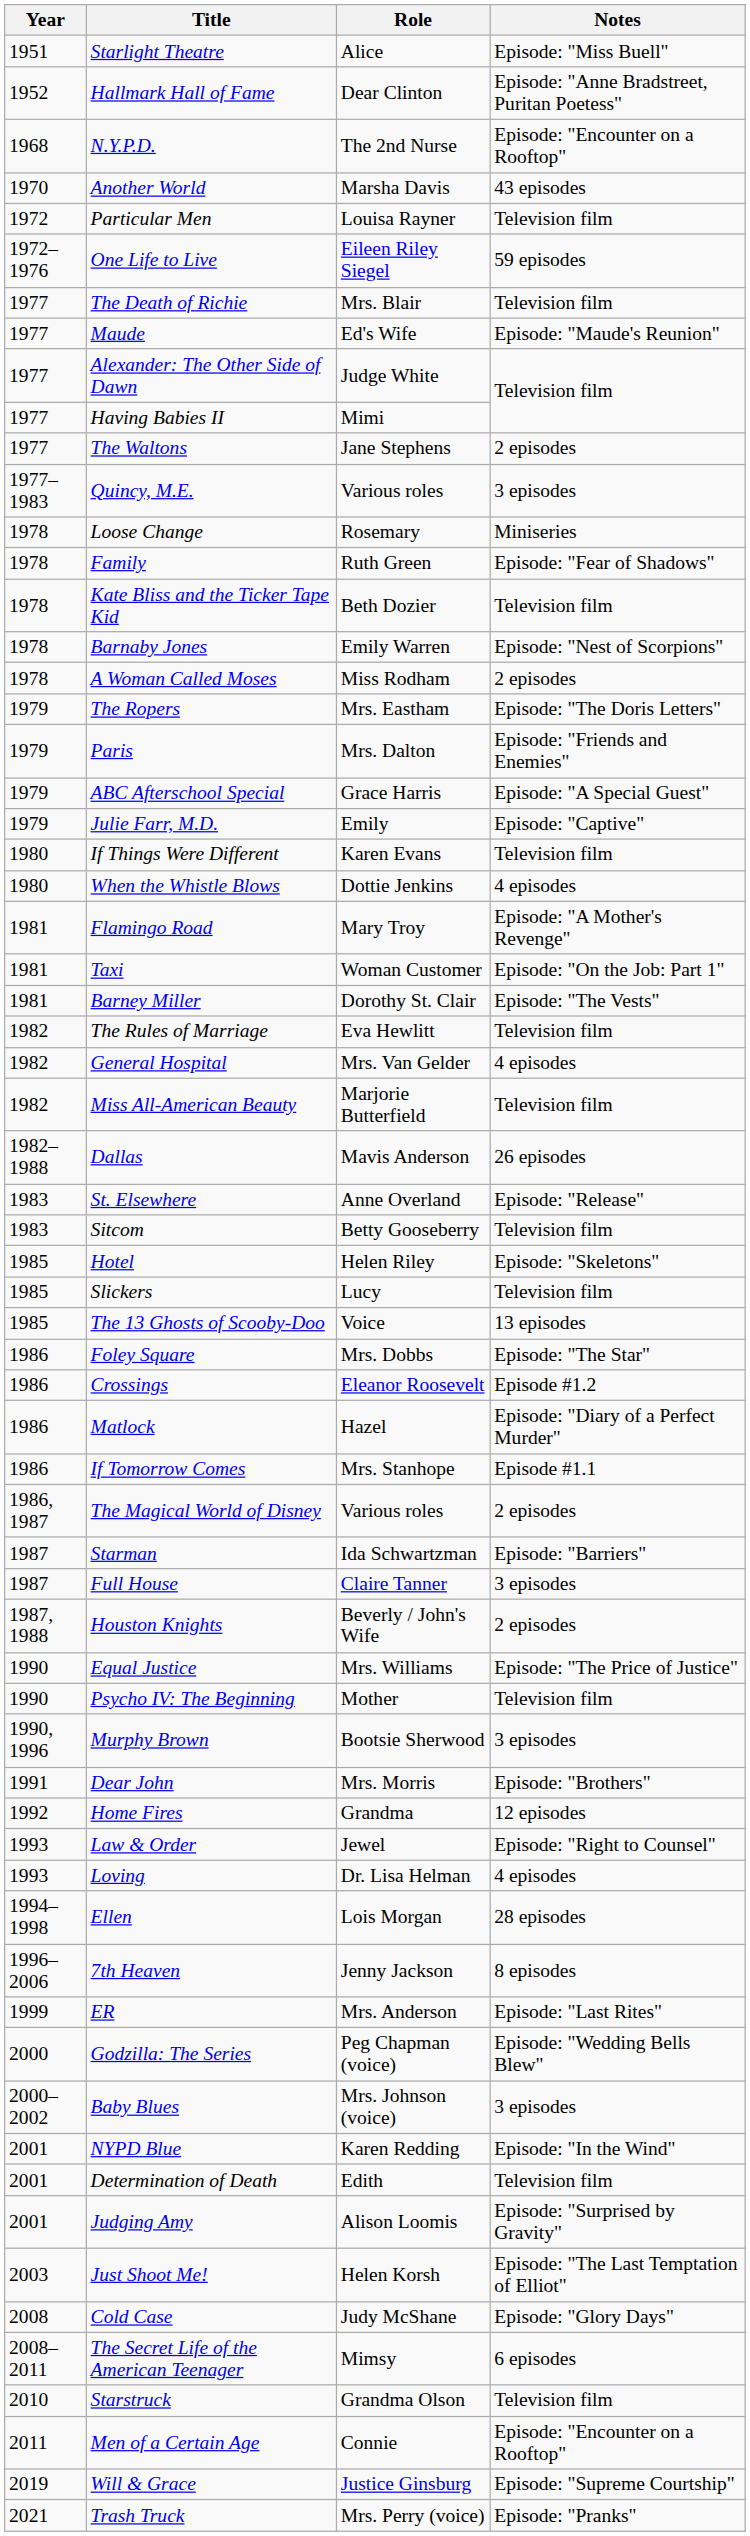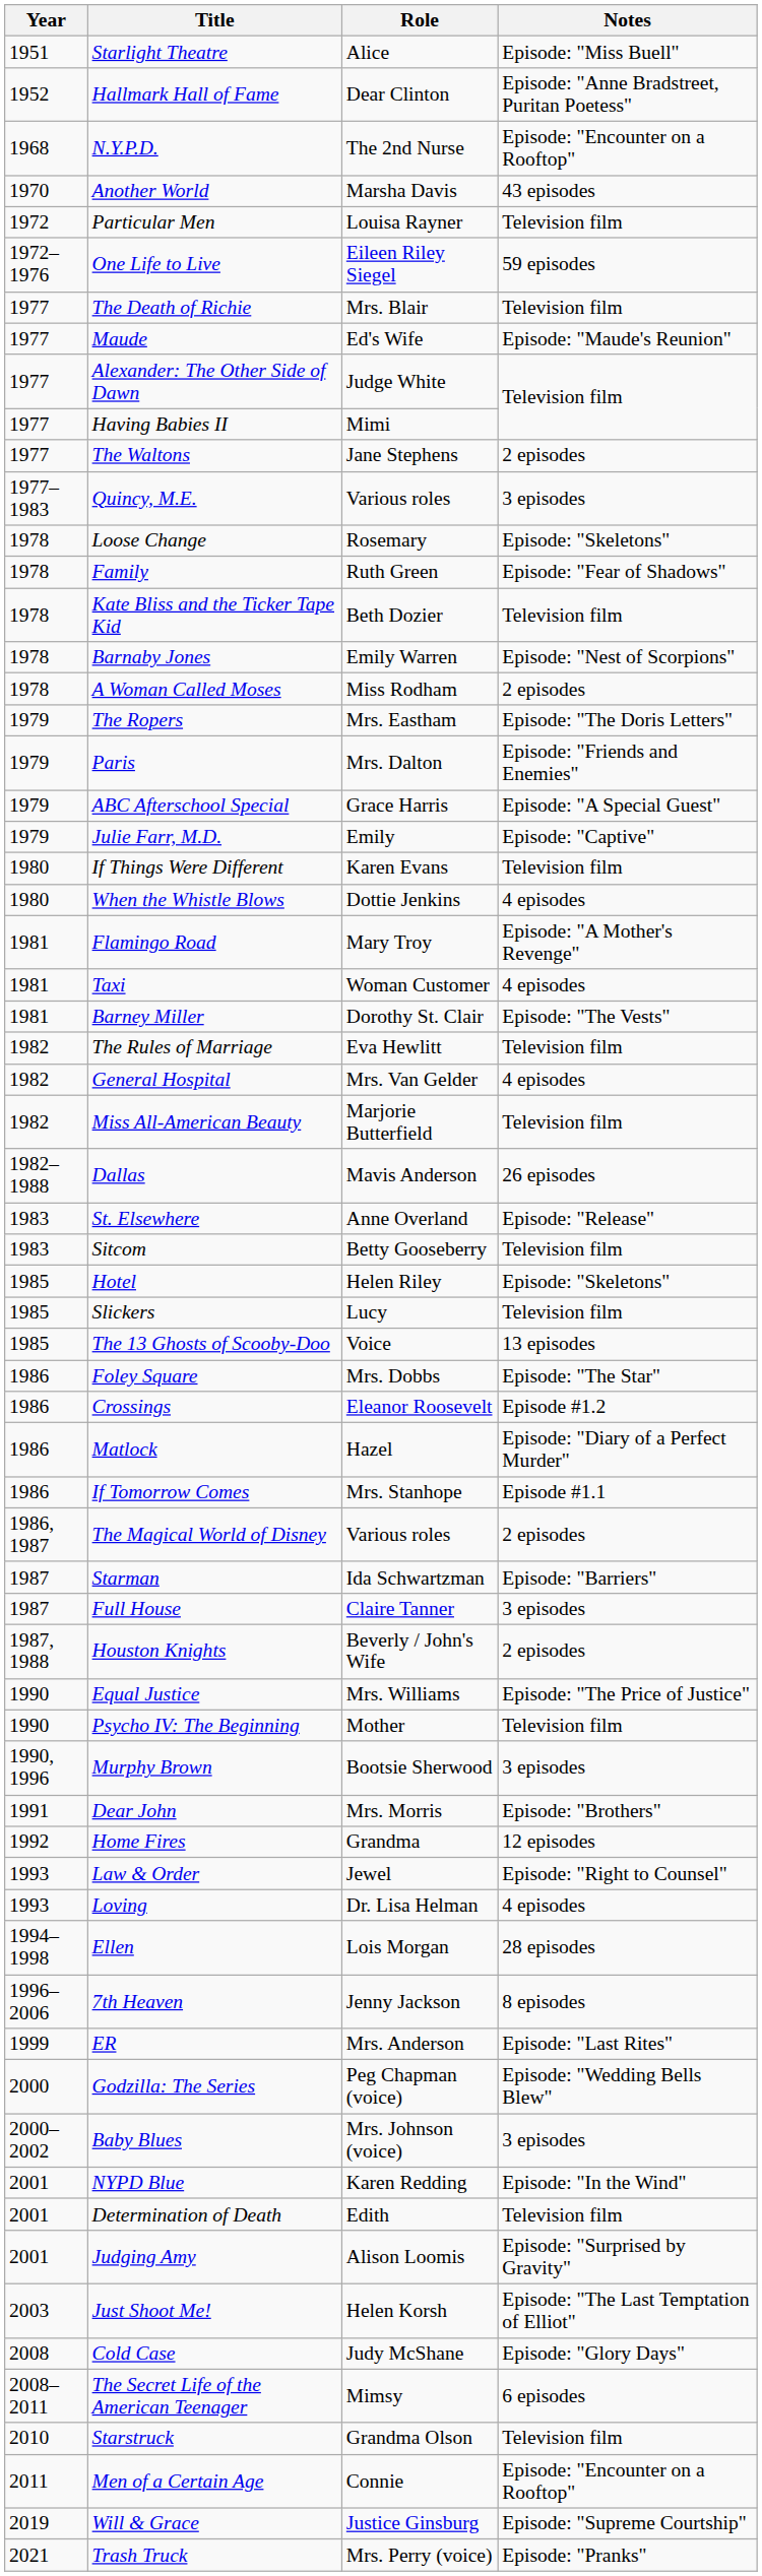 <table class="wikitable sortable">
 <tr>
 <th>Year</th>
 <th>Title</th>
 <th>Role</th>
 <th>Notes</th>
 </tr>
 <tr>
 <td>1951</td>
 <td><a href='#'><em>Starlight Theatre</em></a></td>
 <td>Alice</td>
 <td>Episode: "Miss Buell"</td>
 </tr>
 <tr>
 <td>1952</td>
 <td><em><a href='#'>Hallmark Hall of Fame</a></em></td>
 <td>Dear Clinton</td>
 <td>Episode: "Anne Bradstreet, Puritan Poetess"</td>
 </tr>
 <tr>
 <td>1968</td>
 <td><a href='#'><em>N.Y.P.D.</em></a></td>
 <td>The 2nd Nurse</td>
 <td>Episode: "Encounter on a Rooftop"</td>
 </tr>
 <tr>
 <td>1970</td>
 <td><a href='#'><em>Another World</em></a></td>
 <td>Marsha Davis</td>
 <td>43 episodes</td>
 </tr>
 <tr>
 <td>1972</td>
 <td><em>Particular Men</em></td>
 <td>Louisa Rayner</td>
 <td>Television film</td>
 </tr>
 <tr>
 <td>1972–1976</td>
 <td><em><a href='#'>One Life to Live</a></em></td>
 <td><a href='#'>Eileen Riley Siegel</a></td>
 <td>59 episodes</td>
 </tr>
 <tr>
 <td>1977</td>
 <td><em><a href='#'>The Death of Richie</a></em></td>
 <td>Mrs. Blair</td>
 <td>Television film</td>
 </tr>
 <tr>
 <td>1977</td>
 <td><a href='#'><em>Maude</em></a></td>
 <td>Ed's Wife</td>
 <td>Episode: "Maude's Reunion"</td>
 </tr>
 <tr>
 <td>1977</td>
 <td><em><a href='#'>Alexander: The Other Side of Dawn</a></em></td>
 <td>Judge White</td>
 <td rowspan="2">Television film</td>
 </tr>
 <tr>
 <td>1977</td>
 <td><em>Having Babies II</em></td>
 <td>Mimi</td>
 </tr>
 <tr>
 <td>1977</td>
 <td><em><a href='#'>The Waltons</a></em></td>
 <td>Jane Stephens</td>
 <td>2 episodes</td>
 </tr>
 <tr>
 <td>1977–1983</td>
 <td><em><a href='#'>Quincy, M.E.</a></em></td>
 <td>Various roles</td>
 <td>3 episodes</td>
 </tr>
 <tr>
 <td>1978</td>
 <td><em>Loose Change</em></td>
 <td>Rosemary</td>
-<td>Miniseries</td>
+<td>Episode: "Skeletons"</td>
 </tr>
 <tr>
 <td>1978</td>
 <td><a href='#'><em>Family</em></a></td>
 <td>Ruth Green</td>
 <td>Episode: "Fear of Shadows"</td>
 </tr>
 <tr>
 <td>1978</td>
 <td><em><a href='#'>Kate Bliss and the Ticker Tape Kid</a></em></td>
 <td>Beth Dozier</td>
 <td>Television film</td>
 </tr>
 <tr>
 <td>1978</td>
 <td><em><a href='#'>Barnaby Jones</a></em></td>
 <td>Emily Warren</td>
 <td>Episode: "Nest of Scorpions"</td>
 </tr>
 <tr>
 <td>1978</td>
 <td><em><a href='#'>A Woman Called Moses</a></em></td>
 <td>Miss Rodham</td>
 <td>2 episodes</td>
 </tr>
 <tr>
 <td>1979</td>
 <td><em><a href='#'>The Ropers</a></em></td>
 <td>Mrs. Eastham</td>
 <td>Episode: "The Doris Letters"</td>
 </tr>
 <tr>
 <td>1979</td>
 <td><a href='#'><em>Paris</em></a></td>
 <td>Mrs. Dalton</td>
 <td>Episode: "Friends and Enemies"</td>
 </tr>
 <tr>
 <td>1979</td>
 <td><em><a href='#'>ABC Afterschool Special</a></em></td>
 <td>Grace Harris</td>
 <td>Episode: "A Special Guest"</td>
 </tr>
 <tr>
 <td>1979</td>
 <td><em><a href='#'>Julie Farr, M.D.</a></em></td>
 <td>Emily</td>
 <td>Episode: "Captive"</td>
 </tr>
 <tr>
 <td>1980</td>
 <td><em>If Things Were Different</em></td>
 <td>Karen Evans</td>
 <td>Television film</td>
 </tr>
 <tr>
 <td>1980</td>
 <td><em><a href='#'>When the Whistle Blows</a></em></td>
 <td>Dottie Jenkins</td>
 <td>4 episodes</td>
 </tr>
 <tr>
 <td>1981</td>
 <td><a href='#'><em>Flamingo Road</em></a></td>
 <td>Mary Troy</td>
 <td>Episode: "A Mother's Revenge"</td>
 </tr>
 <tr>
 <td>1981</td>
 <td><a href='#'><em>Taxi</em></a></td>
 <td>Woman Customer</td>
-<td>Episode: "On the Job: Part 1"</td>
+<td>4 episodes</td>
 </tr>
 <tr>
 <td>1981</td>
 <td><em><a href='#'>Barney Miller</a></em></td>
 <td>Dorothy St. Clair</td>
 <td>Episode: "The Vests"</td>
 </tr>
 <tr>
 <td>1982</td>
 <td><em>The Rules of Marriage</em></td>
 <td>Eva Hewlitt</td>
 <td>Television film</td>
 </tr>
 <tr>
 <td>1982</td>
 <td><em><a href='#'>General Hospital</a></em></td>
 <td>Mrs. Van Gelder</td>
 <td>4 episodes</td>
 </tr>
 <tr>
 <td>1982</td>
 <td><em><a href='#'>Miss All-American Beauty</a></em></td>
 <td>Marjorie Butterfield</td>
 <td>Television film</td>
 </tr>
 <tr>
 <td>1982–1988</td>
 <td><em><a href='#'>Dallas</a></em></td>
 <td>Mavis Anderson</td>
 <td>26 episodes</td>
 </tr>
 <tr>
 <td>1983</td>
 <td><em><a href='#'>St. Elsewhere</a></em></td>
 <td>Anne Overland</td>
 <td>Episode: "Release"</td>
 </tr>
 <tr>
 <td>1983</td>
 <td><em>Sitcom</em></td>
 <td>Betty Gooseberry</td>
 <td>Television film</td>
 </tr>
 <tr>
 <td>1985</td>
 <td><a href='#'><em>Hotel</em></a></td>
 <td>Helen Riley</td>
 <td>Episode: "Skeletons"</td>
 </tr>
 <tr>
 <td>1985</td>
 <td><em>Slickers</em></td>
 <td>Lucy</td>
 <td>Television film</td>
 </tr>
 <tr>
 <td>1985</td>
 <td><em><a href='#'>The 13 Ghosts of Scooby-Doo</a></em></td>
 <td>Voice</td>
 <td>13 episodes</td>
 </tr>
 <tr>
 <td>1986</td>
 <td><a href='#'><em>Foley Square</em></a></td>
 <td>Mrs. Dobbs</td>
 <td>Episode: "The Star"</td>
 </tr>
 <tr>
 <td>1986</td>
 <td><a href='#'><em>Crossings</em></a></td>
 <td><a href='#'>Eleanor Roosevelt</a></td>
 <td>Episode #1.2</td>
 </tr>
 <tr>
 <td>1986</td>
 <td><a href='#'><em>Matlock</em></a></td>
 <td>Hazel</td>
 <td>Episode: "Diary of a Perfect Murder"</td>
 </tr>
 <tr>
 <td>1986</td>
 <td><a href='#'><em>If Tomorrow Comes</em></a></td>
 <td>Mrs. Stanhope</td>
 <td>Episode #1.1</td>
 </tr>
 <tr>
 <td>1986, 1987</td>
 <td><em><a href='#'>The Magical World of Disney</a></em></td>
 <td>Various roles</td>
 <td>2 episodes</td>
 </tr>
 <tr>
 <td>1987</td>
 <td><a href='#'><em>Starman</em></a></td>
 <td>Ida Schwartzman</td>
 <td>Episode: "Barriers"</td>
 </tr>
 <tr>
 <td>1987</td>
 <td><em><a href='#'>Full House</a></em></td>
 <td><a href='#'>Claire Tanner</a></td>
 <td>3 episodes</td>
 </tr>
 <tr>
 <td>1987, 1988</td>
 <td><em><a href='#'>Houston Knights</a></em></td>
 <td>Beverly / John's Wife</td>
 <td>2 episodes</td>
 </tr>
 <tr>
 <td>1990</td>
 <td><a href='#'><em>Equal Justice</em></a></td>
 <td>Mrs. Williams</td>
 <td>Episode: "The Price of Justice"</td>
 </tr>
 <tr>
 <td>1990</td>
 <td><em><a href='#'>Psycho IV: The Beginning</a></em></td>
 <td>Mother</td>
 <td>Television film</td>
 </tr>
 <tr>
 <td>1990, 1996</td>
 <td><em><a href='#'>Murphy Brown</a></em></td>
 <td>Bootsie Sherwood</td>
 <td>3 episodes</td>
 </tr>
 <tr>
 <td>1991</td>
 <td><a href='#'><em>Dear John</em></a></td>
 <td>Mrs. Morris</td>
 <td>Episode: "Brothers"</td>
 </tr>
 <tr>
 <td>1992</td>
 <td><a href='#'><em>Home Fires</em></a></td>
 <td>Grandma</td>
 <td>12 episodes</td>
 </tr>
 <tr>
 <td>1993</td>
 <td><em><a href='#'>Law & Order</a></em></td>
 <td>Jewel</td>
 <td>Episode: "Right to Counsel"</td>
 </tr>
 <tr>
 <td>1993</td>
 <td><a href='#'><em>Loving</em></a></td>
 <td>Dr. Lisa Helman</td>
 <td>4 episodes</td>
 </tr>
 <tr>
 <td>1994–1998</td>
 <td><a href='#'><em>Ellen</em></a></td>
 <td>Lois Morgan</td>
 <td>28 episodes</td>
 </tr>
 <tr>
 <td>1996–2006</td>
 <td><a href='#'><em>7th Heaven</em></a></td>
 <td>Jenny Jackson</td>
 <td>8 episodes</td>
 </tr>
 <tr>
 <td>1999</td>
 <td><a href='#'><em>ER</em></a></td>
 <td>Mrs. Anderson</td>
 <td>Episode: "Last Rites"</td>
 </tr>
 <tr>
 <td>2000</td>
 <td><em><a href='#'>Godzilla: The Series</a></em></td>
 <td>Peg Chapman (voice)</td>
 <td>Episode: "Wedding Bells Blew"</td>
 </tr>
 <tr>
 <td>2000–2002</td>
 <td><a href='#'><em>Baby Blues</em></a></td>
 <td>Mrs. Johnson (voice)</td>
 <td>3 episodes</td>
 </tr>
 <tr>
 <td>2001</td>
 <td><em><a href='#'>NYPD Blue</a></em></td>
 <td>Karen Redding</td>
 <td>Episode: "In the Wind"</td>
 </tr>
 <tr>
 <td>2001</td>
 <td><em>Determination of Death</em></td>
 <td>Edith</td>
 <td>Television film</td>
 </tr>
 <tr>
 <td>2001</td>
 <td><em><a href='#'>Judging Amy</a></em></td>
 <td>Alison Loomis</td>
 <td>Episode: "Surprised by Gravity"</td>
 </tr>
 <tr>
 <td>2003</td>
 <td><em><a href='#'>Just Shoot Me!</a></em></td>
 <td>Helen Korsh</td>
 <td>Episode: "The Last Temptation of Elliot"</td>
 </tr>
 <tr>
 <td>2008</td>
 <td><em><a href='#'>Cold Case</a></em></td>
 <td>Judy McShane</td>
 <td>Episode: "Glory Days"</td>
 </tr>
 <tr>
 <td>2008–2011</td>
 <td><em><a href='#'>The Secret Life of the American Teenager</a></em></td>
 <td>Mimsy</td>
 <td>6 episodes</td>
 </tr>
 <tr>
 <td>2010</td>
 <td><a href='#'><em>Starstruck</em></a></td>
 <td>Grandma Olson</td>
 <td>Television film</td>
 </tr>
 <tr>
 <td>2011</td>
 <td><em><a href='#'>Men of a Certain Age</a></em></td>
 <td>Connie</td>
 <td>Episode: "Encounter on a Rooftop"</td>
 </tr>
 <tr>
 <td>2019</td>
 <td><em><a href='#'>Will & Grace</a></em></td>
 <td><a href='#'>Justice Ginsburg</a></td>
 <td>Episode: "Supreme Courtship"</td>
 </tr>
 <tr>
 <td>2021</td>
 <td><a href='#'><em>Trash Truck</em></a></td>
 <td>Mrs. Perry (voice)</td>
 <td>Episode: "Pranks"</td>
 </tr>
 </table>
